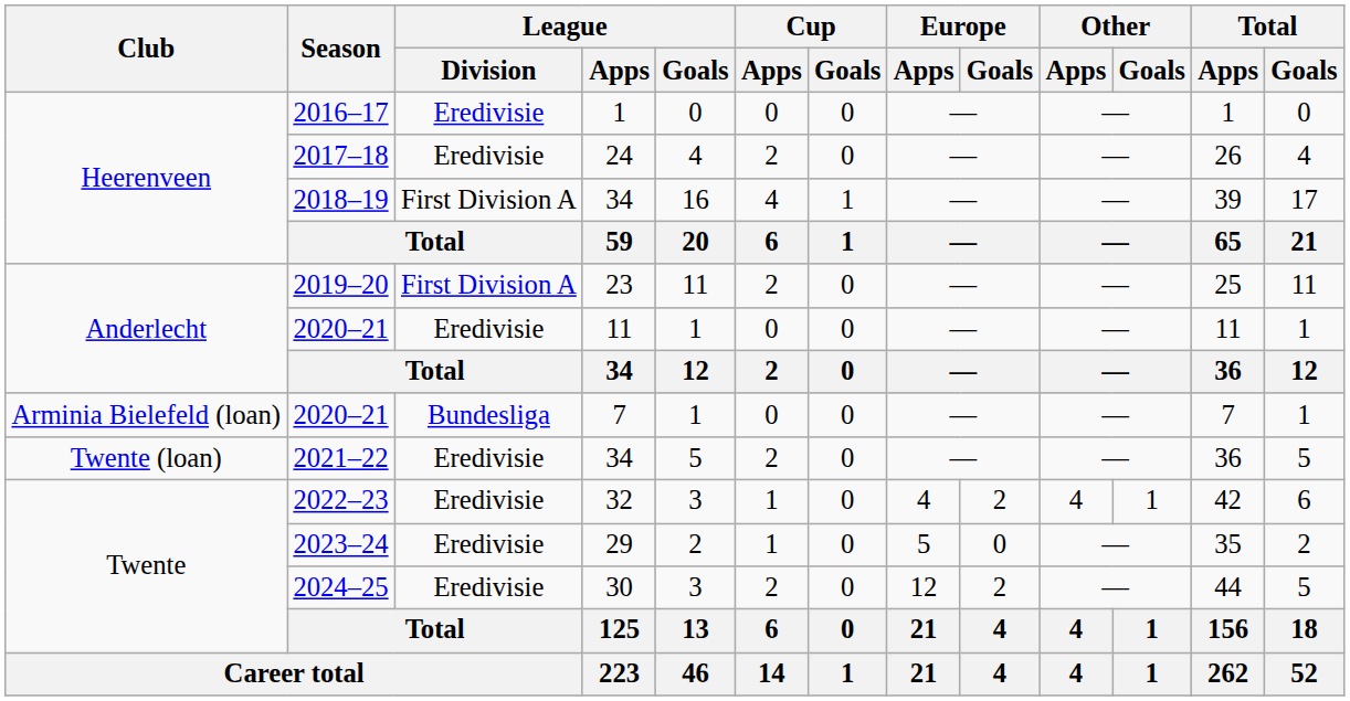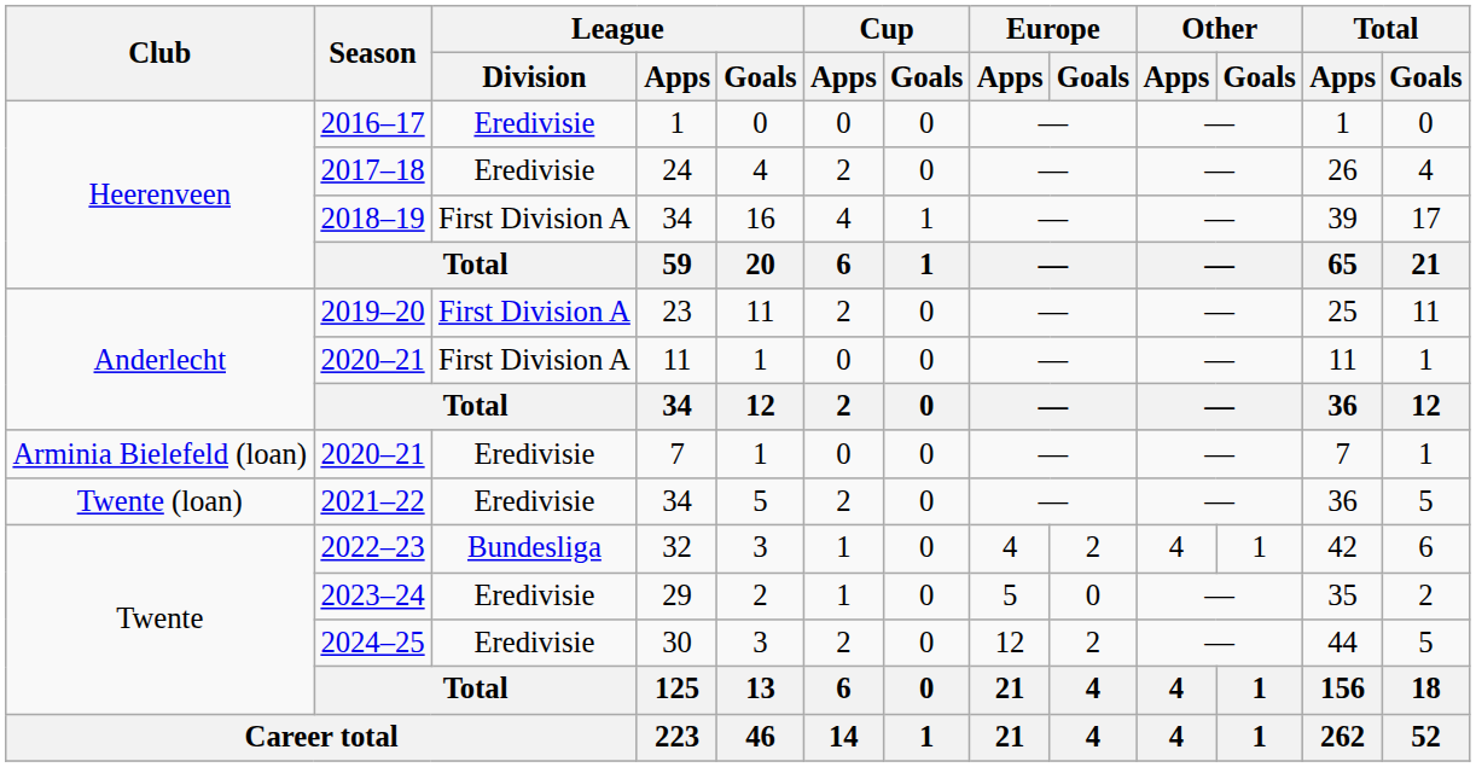 <table class="wikitable" style="text-align: center">
 <tr>
 <th rowspan="2">Club</th>
 <th rowspan="2">Season</th>
 <th colspan="3">League</th>
 <th colspan="2">Cup</th>
 <th colspan="2">Europe</th>
 <th colspan="2">Other</th>
 <th colspan="2">Total</th>
 </tr>
 <tr>
 <th>Division</th>
 <th>Apps</th>
 <th>Goals</th>
 <th>Apps</th>
 <th>Goals</th>
 <th>Apps</th>
 <th>Goals</th>
 <th>Apps</th>
 <th>Goals</th>
 <th>Apps</th>
 <th>Goals</th>
 </tr>
 <tr>
 <td rowspan="4"><a href='#'>Heerenveen</a></td>
 <td><a href='#'>2016–17</a></td>
 <td><a href='#'>Eredivisie</a></td>
 <td>1</td>
 <td>0</td>
 <td>0</td>
 <td>0</td>
 <td colspan="2">—</td>
 <td colspan="2">—</td>
 <td>1</td>
 <td>0</td>
 </tr>
 <tr>
 <td><a href='#'>2017–18</a></td>
 <td>Eredivisie</td>
 <td>24</td>
 <td>4</td>
 <td>2</td>
 <td>0</td>
 <td colspan="2">—</td>
 <td colspan="2">—</td>
 <td>26</td>
 <td>4</td>
 </tr>
 <tr>
 <td><a href='#'>2018–19</a></td>
 <td>First Division A</td>
 <td>34</td>
 <td>16</td>
 <td>4</td>
 <td>1</td>
 <td colspan="2">—</td>
 <td colspan="2">—</td>
 <td>39</td>
 <td>17</td>
 </tr>
 <tr>
 <th colspan="2">Total</th>
 <th>59</th>
 <th>20</th>
 <th>6</th>
 <th>1</th>
 <th colspan="2">—</th>
 <th colspan="2">—</th>
 <th>65</th>
 <th>21</th>
 </tr>
 <tr>
 <td rowspan="3"><a href='#'>Anderlecht</a></td>
 <td><a href='#'>2019–20</a></td>
 <td><a href='#'>First Division A</a></td>
 <td>23</td>
 <td>11</td>
 <td>2</td>
 <td>0</td>
 <td colspan="2">—</td>
 <td colspan="2">—</td>
 <td>25</td>
 <td>11</td>
 </tr>
 <tr>
 <td><a href='#'>2020–21</a></td>
-<td>Eredivisie</td>
+<td>First Division A</td>
 <td>11</td>
 <td>1</td>
 <td>0</td>
 <td>0</td>
 <td colspan="2">—</td>
 <td colspan="2">—</td>
 <td>11</td>
 <td>1</td>
 </tr>
 <tr>
 <th colspan="2">Total</th>
 <th>34</th>
 <th>12</th>
 <th>2</th>
 <th>0</th>
 <th colspan="2">—</th>
 <th colspan="2">—</th>
 <th>36</th>
 <th>12</th>
 </tr>
 <tr>
 <td><a href='#'>Arminia Bielefeld</a> (loan)</td>
 <td><a href='#'>2020–21</a></td>
-<td><a href='#'>Bundesliga</a></td>
+<td>Eredivisie</td>
 <td>7</td>
 <td>1</td>
 <td>0</td>
 <td>0</td>
 <td colspan="2">—</td>
 <td colspan="2">—</td>
 <td>7</td>
 <td>1</td>
 </tr>
 <tr>
 <td><a href='#'>Twente</a> (loan)</td>
 <td><a href='#'>2021–22</a></td>
 <td>Eredivisie</td>
 <td>34</td>
 <td>5</td>
 <td>2</td>
 <td>0</td>
 <td colspan="2">—</td>
 <td colspan="2">—</td>
 <td>36</td>
 <td>5</td>
 </tr>
 <tr>
 <td rowspan="4">Twente</td>
 <td><a href='#'>2022–23</a></td>
-<td>Eredivisie</td>
+<td><a href='#'>Bundesliga</a></td>
 <td>32</td>
 <td>3</td>
 <td>1</td>
 <td>0</td>
 <td>4</td>
 <td>2</td>
 <td>4</td>
 <td>1</td>
 <td>42</td>
 <td>6</td>
 </tr>
 <tr>
 <td><a href='#'>2023–24</a></td>
 <td>Eredivisie</td>
 <td>29</td>
 <td>2</td>
 <td>1</td>
 <td>0</td>
 <td>5</td>
 <td>0</td>
 <td colspan="2">—</td>
 <td>35</td>
 <td>2</td>
 </tr>
 <tr>
 <td><a href='#'>2024–25</a></td>
 <td>Eredivisie</td>
 <td>30</td>
 <td>3</td>
 <td>2</td>
 <td>0</td>
 <td>12</td>
 <td>2</td>
 <td colspan="2">—</td>
 <td>44</td>
 <td>5</td>
 </tr>
 <tr>
 <th colspan="2">Total</th>
 <th>125</th>
 <th>13</th>
 <th>6</th>
 <th>0</th>
 <th>21</th>
 <th>4</th>
 <th>4</th>
 <th>1</th>
 <th>156</th>
 <th>18</th>
 </tr>
 <tr>
 <th colspan="3">Career total</th>
 <th>223</th>
 <th>46</th>
 <th>14</th>
 <th>1</th>
 <th>21</th>
 <th>4</th>
 <th>4</th>
 <th>1</th>
 <th>262</th>
 <th>52</th>
 </tr>
 </table>
